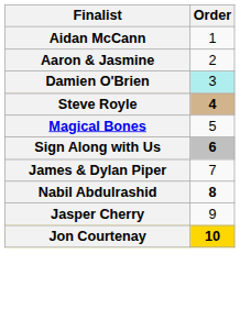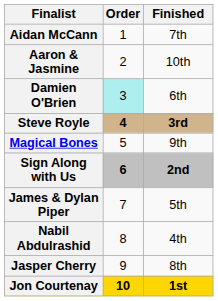 <table class="wikitable sortable plainrowheaders" style="text-align:center; width:30%;">
 <tr>
 <th class="unsortable" style="width:15em;">Finalist </th>
 <th data-sort-type="number" style="width:1em;">Order</th>
+<th data-sort-type="number" style="width:10em;">Finished </th>
 </tr>
 <tr>
 <th scope="row">Aidan McCann</th>
 <td>1</td>
+<td>7th</td>
 </tr>
 <tr>
 <th scope="row">Aaron & Jasmine</th>
 <td>2</td>
+<td>10th</td>
 </tr>
 <tr>
 <th scope="row">Damien O'Brien</th>
 <td style="background: paleturquoise;">3</td>
+<td>6th</td>
 </tr>
 <tr style="background:tan">
 <th scope="row"><strong>Steve Royle</strong></th>
 <td><strong>4</strong></td>
+<td><strong>3rd</strong></td>
 </tr>
 <tr>
 <th scope="row"><a href='#'>Magical Bones</a></th>
 <td>5</td>
+<td>9th</td>
 </tr>
 <tr bgcolor=silver>
 <th scope="row"><strong>Sign Along with Us</strong></th>
 <td><strong>6</strong></td>
+<td><strong>2nd</strong></td>
 </tr>
 <tr>
 <th scope="row">James & Dylan Piper</th>
 <td>7</td>
+<td>5th</td>
 </tr>
 <tr>
 <th scope="row">Nabil Abdulrashid</th>
-<td><strong>8</strong></td>
+<td>8</td>
+<td>4th</td>
 </tr>
 <tr>
 <th scope="row">Jasper Cherry</th>
 <td>9</td>
+<td>8th</td>
 </tr>
 <tr bgcolor=gold>
 <th scope="row"><strong>Jon Courtenay</strong></th>
 <td><strong>10</strong></td>
+<td><strong>1st</strong></td>
 </tr>
 </table>
